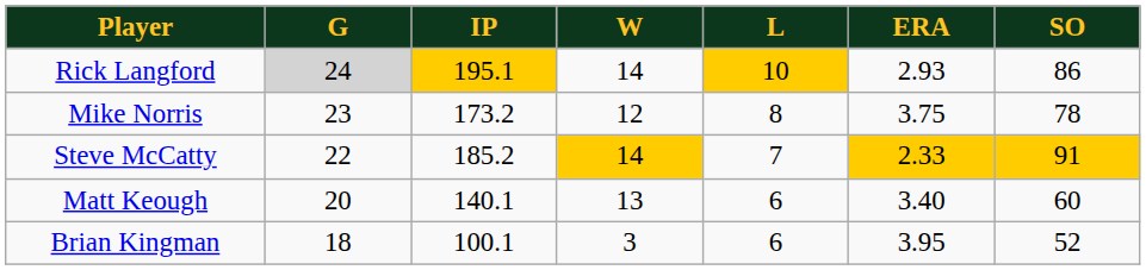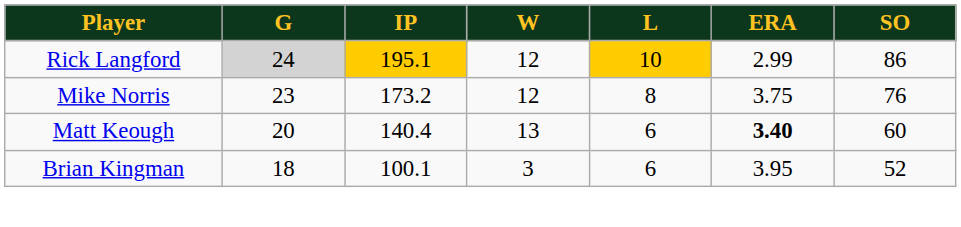 <table class="wikitable sortable">
 <tr>
 <th style="background:#0C371D;color:#ffc322;" width="16%">Player</th>
 <th style="background:#0C371D;color:#ffc322;" width="9%">G</th>
 <th style="background:#0C371D;color:#ffc322;" width="9%">IP</th>
 <th style="background:#0C371D;color:#ffc322;" width="9%">W</th>
 <th style="background:#0C371D;color:#ffc322;" width="9%">L</th>
 <th style="background:#0C371D;color:#ffc322;" width="9%">ERA</th>
 <th style="background:#0C371D;color:#ffc322;" width="9%">SO</th>
 </tr>
 <tr align="center">
 <td><a href='#'>Rick Langford</a></td>
 <td style="background: lightgrey;">24</td>
 <td bgcolor="#FFCC00">195.1</td>
-<td>14</td>
+<td>12</td>
 <td bgcolor="#FFCC00">10</td>
-<td>2.93</td>
+<td>2.99</td>
 <td>86</td>
 </tr>
 <tr align="center">
 <td><a href='#'>Mike Norris</a></td>
 <td>23</td>
 <td>173.2</td>
 <td>12</td>
 <td>8</td>
 <td>3.75</td>
-<td>78</td>
-</tr>
-<tr align="center">
-<td><a href='#'>Steve McCatty</a></td>
-<td>22</td>
-<td>185.2</td>
-<td bgcolor="#FFCC00">14</td>
-<td>7</td>
-<td bgcolor="#FFCC00">2.33</td>
-<td bgcolor="#FFCC00">91</td>
+<td>76</td>
 </tr>
 <tr align="center">
 <td><a href='#'>Matt Keough</a></td>
 <td>20</td>
-<td>140.1</td>
+<td>140.4</td>
 <td>13</td>
 <td>6</td>
-<td>3.40</td>
+<td><strong>3.40</strong></td>
 <td>60</td>
 </tr>
 <tr align="center">
 <td><a href='#'>Brian Kingman</a></td>
 <td>18</td>
 <td>100.1</td>
 <td>3</td>
 <td>6</td>
 <td>3.95</td>
 <td>52</td>
 </tr>
 </table>
